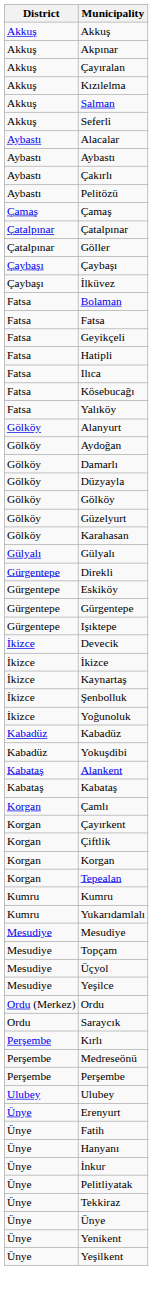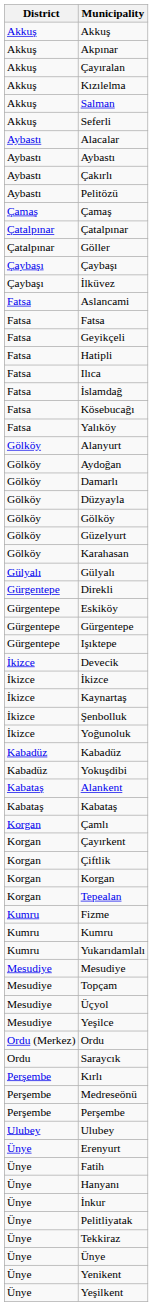 <table class="sortable wikitable">
 <tr>
 <th>District</th>
 <th>Municipality</th>
 </tr>
 <tr>
 <td><a href='#'>Akkuş</a></td>
 <td>Akkuş</td>
 </tr>
 <tr>
 <td>Akkuş</td>
 <td>Akpınar</td>
 </tr>
 <tr>
 <td>Akkuş</td>
 <td>Çayıralan</td>
 </tr>
 <tr>
 <td>Akkuş</td>
 <td>Kızılelma</td>
 </tr>
 <tr>
 <td>Akkuş</td>
 <td><a href='#'>Salman</a></td>
 </tr>
 <tr>
 <td>Akkuş</td>
 <td>Seferli</td>
 </tr>
 <tr>
 <td><a href='#'>Aybastı</a></td>
 <td>Alacalar</td>
 </tr>
 <tr>
 <td>Aybastı</td>
 <td>Aybastı</td>
 </tr>
 <tr>
 <td>Aybastı</td>
 <td>Çakırlı</td>
 </tr>
 <tr>
 <td>Aybastı</td>
 <td>Pelitözü</td>
 </tr>
 <tr>
 <td><a href='#'>Çamaş</a></td>
 <td>Çamaş</td>
 </tr>
 <tr>
 <td><a href='#'>Çatalpınar</a></td>
 <td>Çatalpınar</td>
 </tr>
 <tr>
 <td>Çatalpınar</td>
 <td>Göller</td>
 </tr>
 <tr>
 <td><a href='#'>Çaybaşı</a></td>
 <td>Çaybaşı</td>
 </tr>
 <tr>
 <td>Çaybaşı</td>
 <td>İlküvez</td>
 </tr>
 <tr>
-<td>Fatsa</td>
-<td><a href='#'>Bolaman</a></td>
+<td><a href='#'>Fatsa</a></td>
+<td>Aslancami</td>
 </tr>
 <tr>
 <td>Fatsa</td>
 <td>Fatsa</td>
 </tr>
 <tr>
 <td>Fatsa</td>
 <td>Geyikçeli</td>
 </tr>
 <tr>
 <td>Fatsa</td>
 <td>Hatipli</td>
 </tr>
 <tr>
 <td>Fatsa</td>
 <td>Ilıca</td>
+</tr>
+<tr>
+<td>Fatsa</td>
+<td>İslamdağ</td>
 </tr>
 <tr>
 <td>Fatsa</td>
 <td>Kösebucağı</td>
 </tr>
 <tr>
 <td>Fatsa</td>
 <td>Yalıköy</td>
 </tr>
 <tr>
 <td><a href='#'>Gölköy</a></td>
 <td>Alanyurt</td>
 </tr>
 <tr>
 <td>Gölköy</td>
 <td>Aydoğan</td>
 </tr>
 <tr>
 <td>Gölköy</td>
 <td>Damarlı</td>
 </tr>
 <tr>
 <td>Gölköy</td>
 <td>Düzyayla</td>
 </tr>
 <tr>
 <td>Gölköy</td>
 <td>Gölköy</td>
 </tr>
 <tr>
 <td>Gölköy</td>
 <td>Güzelyurt</td>
 </tr>
 <tr>
 <td>Gölköy</td>
 <td>Karahasan</td>
 </tr>
 <tr>
 <td><a href='#'>Gülyalı</a></td>
 <td>Gülyalı</td>
 </tr>
 <tr>
 <td><a href='#'>Gürgentepe</a></td>
 <td>Direkli</td>
 </tr>
 <tr>
 <td>Gürgentepe</td>
 <td>Eskiköy</td>
 </tr>
 <tr>
 <td>Gürgentepe</td>
 <td>Gürgentepe</td>
 </tr>
 <tr>
 <td>Gürgentepe</td>
 <td>Işıktepe</td>
 </tr>
 <tr>
 <td><a href='#'>İkizce</a></td>
 <td>Devecik</td>
 </tr>
 <tr>
 <td>İkizce</td>
 <td>İkizce</td>
 </tr>
 <tr>
 <td>İkizce</td>
 <td>Kaynartaş</td>
 </tr>
 <tr>
 <td>İkizce</td>
 <td>Şenbolluk</td>
 </tr>
 <tr>
 <td>İkizce</td>
 <td>Yoğunoluk</td>
 </tr>
 <tr>
 <td><a href='#'>Kabadüz</a></td>
 <td>Kabadüz</td>
 </tr>
 <tr>
 <td>Kabadüz</td>
 <td>Yokuşdibi</td>
 </tr>
 <tr>
 <td><a href='#'>Kabataş</a></td>
 <td><a href='#'>Alankent</a></td>
 </tr>
 <tr>
 <td>Kabataş</td>
 <td>Kabataş</td>
 </tr>
 <tr>
 <td><a href='#'>Korgan</a></td>
 <td>Çamlı</td>
 </tr>
 <tr>
 <td>Korgan</td>
 <td>Çayırkent</td>
 </tr>
 <tr>
 <td>Korgan</td>
 <td>Çiftlik</td>
 </tr>
 <tr>
 <td>Korgan</td>
 <td>Korgan</td>
 </tr>
 <tr>
 <td>Korgan</td>
 <td><a href='#'>Tepealan</a></td>
 </tr>
 <tr>
+<td><a href='#'>Kumru</a></td>
+<td>Fizme</td>
+</tr>
+<tr>
 <td>Kumru</td>
 <td>Kumru</td>
 </tr>
 <tr>
 <td>Kumru</td>
 <td>Yukarıdamlalı</td>
 </tr>
 <tr>
 <td><a href='#'>Mesudiye</a></td>
 <td>Mesudiye</td>
 </tr>
 <tr>
 <td>Mesudiye</td>
 <td>Topçam</td>
 </tr>
 <tr>
 <td>Mesudiye</td>
 <td>Üçyol</td>
 </tr>
 <tr>
 <td>Mesudiye</td>
 <td>Yeşilce</td>
 </tr>
 <tr>
 <td><a href='#'>Ordu</a> (Merkez)</td>
 <td>Ordu</td>
 </tr>
 <tr>
 <td>Ordu</td>
 <td>Saraycık</td>
 </tr>
 <tr>
 <td><a href='#'>Perşembe</a></td>
 <td>Kırlı</td>
 </tr>
 <tr>
 <td>Perşembe</td>
 <td>Medreseönü</td>
 </tr>
 <tr>
 <td>Perşembe</td>
 <td>Perşembe</td>
 </tr>
 <tr>
 <td><a href='#'>Ulubey</a></td>
 <td>Ulubey</td>
 </tr>
 <tr>
 <td><a href='#'>Ünye</a></td>
 <td>Erenyurt</td>
 </tr>
 <tr>
 <td>Ünye</td>
 <td>Fatih</td>
 </tr>
 <tr>
 <td>Ünye</td>
 <td>Hanyanı</td>
 </tr>
 <tr>
 <td>Ünye</td>
 <td>İnkur</td>
 </tr>
 <tr>
 <td>Ünye</td>
 <td>Pelitliyatak</td>
 </tr>
 <tr>
 <td>Ünye</td>
 <td>Tekkiraz</td>
 </tr>
 <tr>
 <td>Ünye</td>
 <td>Ünye</td>
 </tr>
 <tr>
 <td>Ünye</td>
 <td>Yenikent</td>
 </tr>
 <tr>
 <td>Ünye</td>
 <td>Yeşilkent</td>
 </tr>
 </table>
